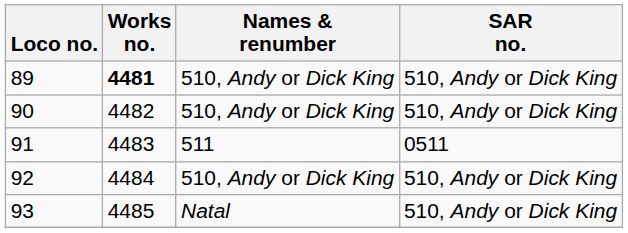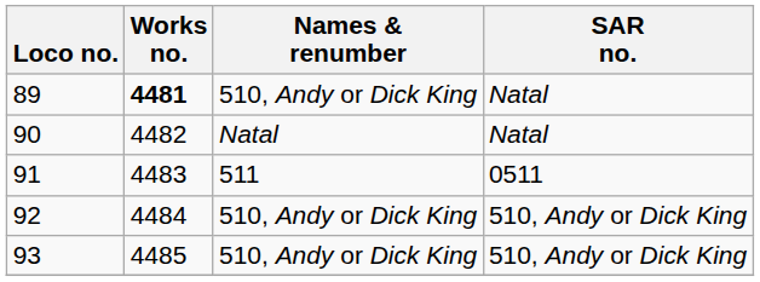 <table class="wikitable collapsible collapsed sortable" style="margin:0.5em auto; font-size:100%;">
 <tr>
 <th><br>Loco no.</th>
 <th>Works<br>no.</th>
 <th>Names &<br>renumber</th>
 <th>SAR<br>no.</th>
 </tr>
 <tr>
 <td>89</td>
 <td><strong>4481</strong></td>
 <td>510, <em>Andy</em> or <em>Dick King</em></td>
-<td>510, <em>Andy</em> or <em>Dick King</em></td>
+<td><em>Natal</em></td>
 </tr>
 <tr>
 <td>90</td>
 <td>4482</td>
-<td>510, <em>Andy</em> or <em>Dick King</em></td>
-<td>510, <em>Andy</em> or <em>Dick King</em></td>
+<td><em>Natal</em></td>
+<td><em>Natal</em></td>
 </tr>
 <tr>
 <td>91</td>
 <td>4483</td>
 <td>511</td>
 <td>0511</td>
 </tr>
 <tr>
 <td>92</td>
 <td>4484</td>
 <td>510, <em>Andy</em> or <em>Dick King</em></td>
 <td>510, <em>Andy</em> or <em>Dick King</em></td>
 </tr>
 <tr>
 <td>93</td>
 <td>4485</td>
-<td><em>Natal</em></td>
+<td>510, <em>Andy</em> or <em>Dick King</em></td>
 <td>510, <em>Andy</em> or <em>Dick King</em></td>
 </tr>
 <tr>
 </tr>
 </table>
